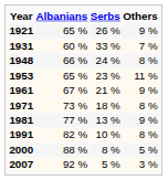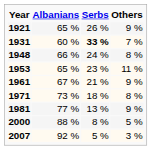 <table class="infobox">
 <tr>
 </tr>
 <tr>
 <th>Year</th>
 <th><a href='#'>Albanians</a></th>
 <th><a href='#'>Serbs</a></th>
 <th>Others</th>
 </tr>
 <tr style="background:#f5f5f5;">
 <td><strong>1921</strong></td>
 <td style="text-align:right;">65 %</td>
 <td style="text-align:right;">26 %</td>
 <td style="text-align:right;">9 %</td>
 </tr>
 <tr style="background:#fffaf0;">
 <td><strong>1931</strong></td>
 <td style="text-align:right;">60 %</td>
-<td style="text-align:right;">33 %</td>
+<td style="text-align:right;"><strong>33 %</strong></td>
 <td style="text-align:right;">7 %</td>
 </tr>
 <tr style="background:#f5f5f5;">
 <td><strong>1948</strong></td>
 <td style="text-align:right;">66 %</td>
 <td style="text-align:right;">24 %</td>
 <td style="text-align:right;">8 %</td>
 </tr>
 <tr style="background:#fffaf0;">
 <td><strong>1953</strong></td>
 <td style="text-align:right;">65 %</td>
 <td style="text-align:right;">23 %</td>
 <td style="text-align:right;">11 %</td>
 </tr>
 <tr style="background:#fffaf0;">
 <td><strong>1961</strong></td>
 <td style="text-align:right;">67 %</td>
 <td style="text-align:right;">21 %</td>
 <td style="text-align:right;">9 %</td>
 </tr>
 <tr style="background:#fffaf0;">
 <td><strong>1971</strong></td>
 <td style="text-align:right;">73 %</td>
 <td style="text-align:right;">18 %</td>
 <td style="text-align:right;">8 %</td>
 </tr>
 <tr style="background:#f5f5f5;">
 <td><strong>1981</strong></td>
 <td style="text-align:right;">77 %</td>
 <td style="text-align:right;">13 %</td>
 <td style="text-align:right;">9 %</td>
 </tr>
-<tr style="background:#fffaf0;">
-<td><strong>1991</strong></td>
-<td style="text-align:right;">82 %</td>
-<td style="text-align:right;">10 %</td>
-<td style="text-align:right;">8 %</td>
-</tr>
 <tr style="background:#f5f5f5;">
 <td><strong>2000</strong></td>
 <td style="text-align:right;">88 %</td>
 <td style="text-align:right;">8 %</td>
 <td style="text-align:right;">5 %</td>
 </tr>
 <tr style="background:#fffaf0;">
 <td><strong>2007</strong></td>
 <td style="text-align:right;">92 %</td>
 <td style="text-align:right;">5 %</td>
 <td style="text-align:right;">3 %</td>
 </tr>
 </table>
